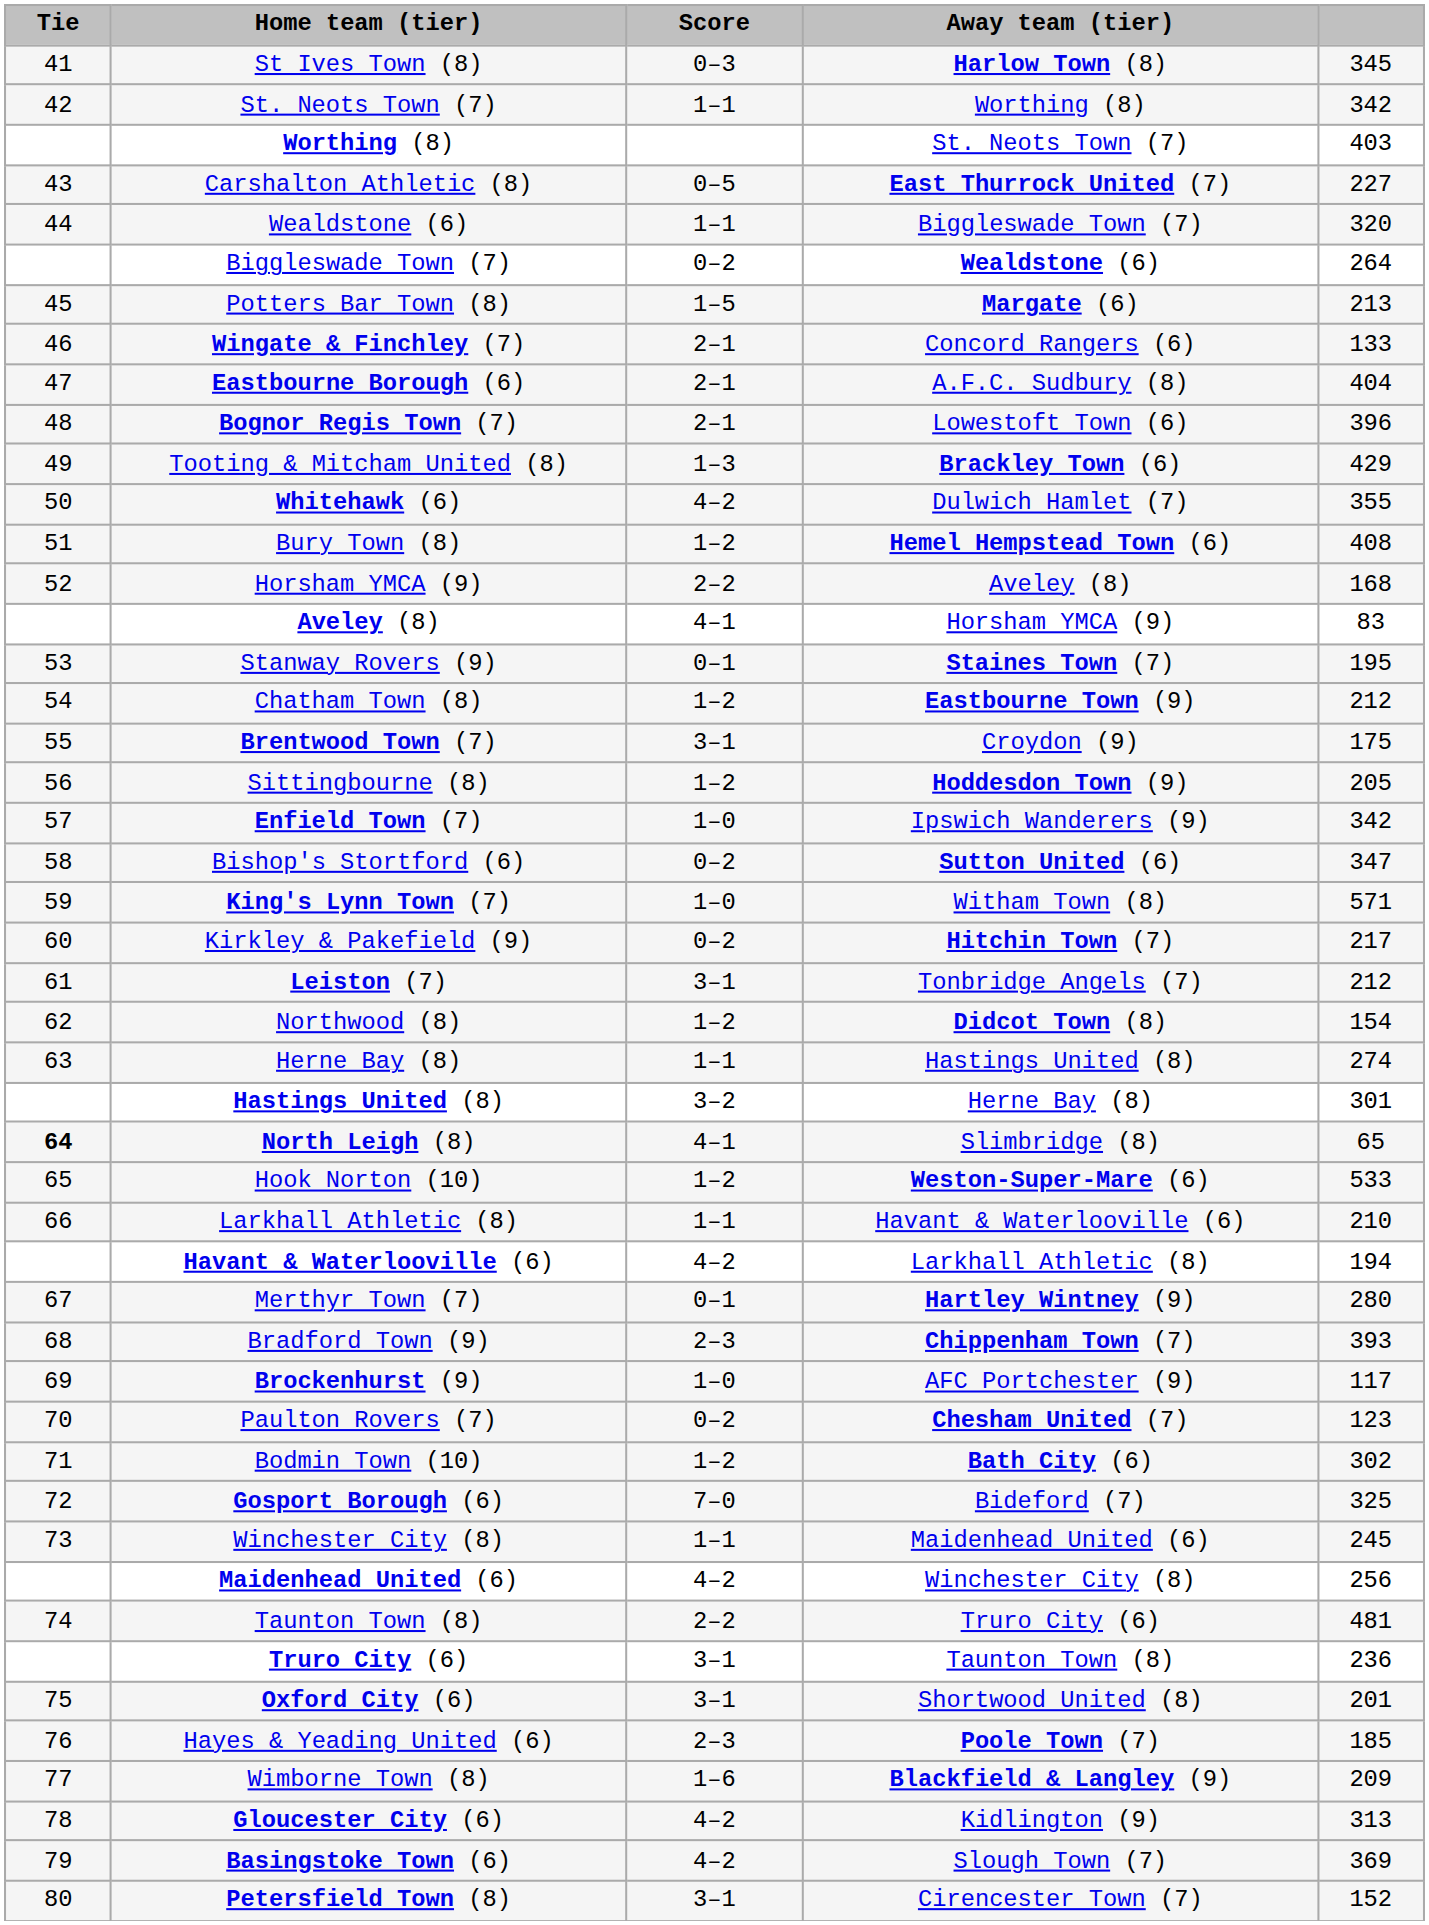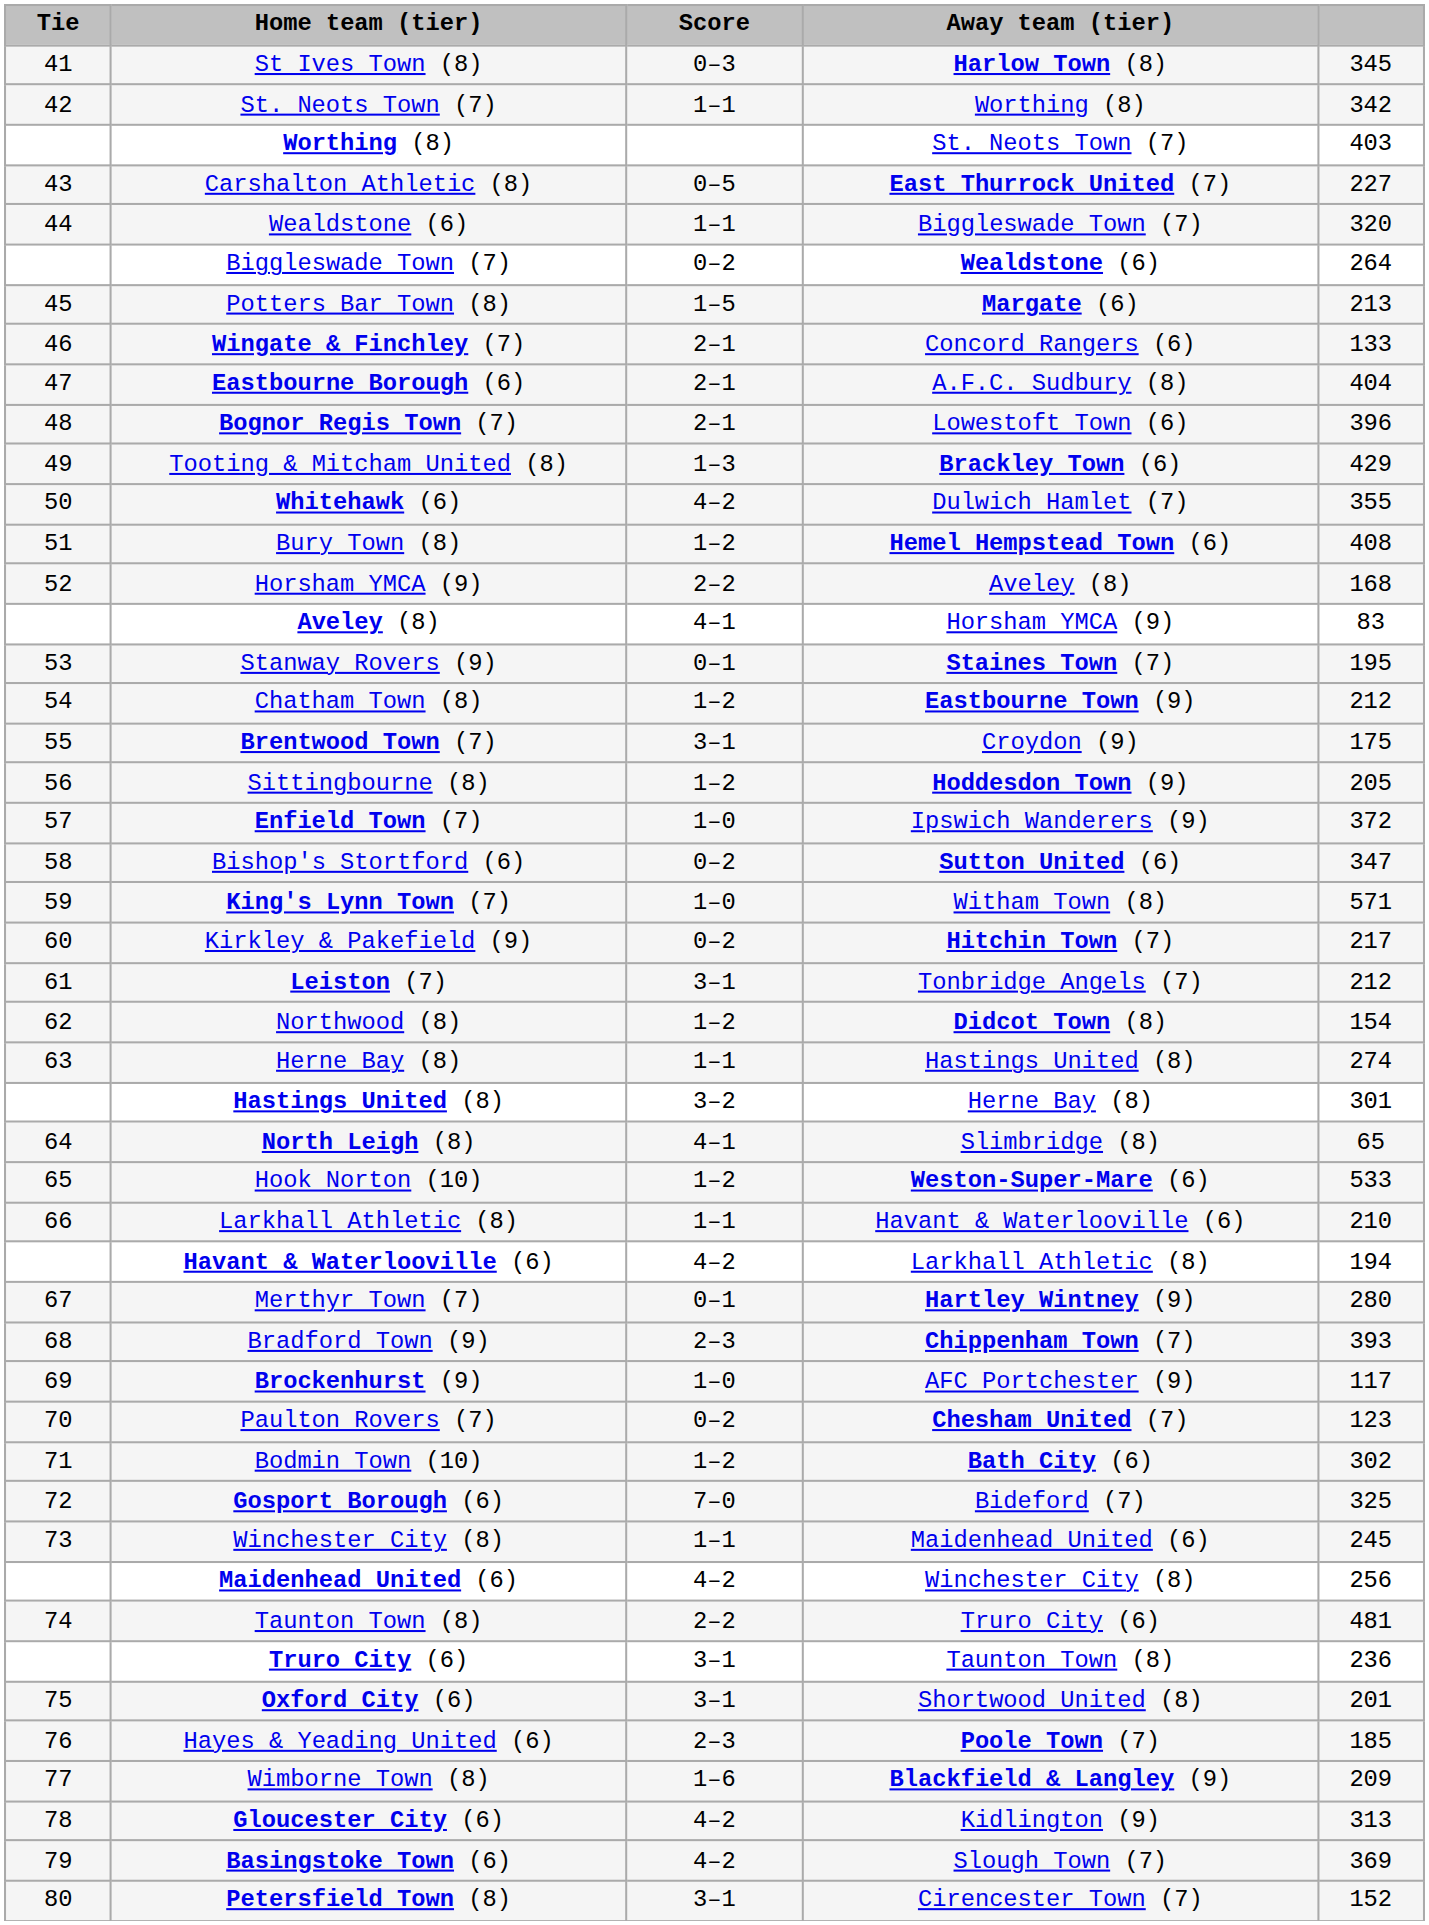 <table class="wikitable" style="width: 700px; background:WhiteSmoke; text-align:center; font-size:90%">
 <tr>
 <td scope="col" style="width:  7.50%; background:silver;"><strong>Tie</strong></td>
 <td scope="col" style="width: 36.25%; background:silver;"><strong>Home team (tier)</strong></td>
 <td scope="col" style="width: 12.50%; background:silver;"><strong>Score</strong></td>
 <td scope="col" style="width: 36.25%; background:silver;"><strong>Away team (tier)</strong></td>
 <td scope="col" style="width:  7.50%; background:silver;"><strong></strong></td>
 </tr>
 <tr>
 <td>41</td>
 <td><a href='#'>St Ives Town</a> (8)</td>
 <td>0–3</td>
 <td><strong><a href='#'>Harlow Town</a></strong> (8)</td>
 <td>345</td>
 </tr>
 <tr>
 <td>42</td>
 <td><a href='#'>St. Neots Town</a> (7)</td>
 <td>1–1</td>
 <td><a href='#'>Worthing</a> (8)</td>
 <td>342</td>
 </tr>
 <tr style="background:white;">
 <td><em></em></td>
 <td><strong><a href='#'>Worthing</a></strong> (8)</td>
 <td></td>
 <td><a href='#'>St. Neots Town</a> (7)</td>
 <td>403</td>
 </tr>
 <tr>
 <td>43</td>
 <td><a href='#'>Carshalton Athletic</a> (8)</td>
 <td>0–5</td>
 <td><strong><a href='#'>East Thurrock United</a></strong> (7)</td>
 <td>227</td>
 </tr>
 <tr>
 <td>44</td>
 <td><a href='#'>Wealdstone</a> (6)</td>
 <td>1–1</td>
 <td><a href='#'>Biggleswade Town</a> (7)</td>
 <td>320</td>
 </tr>
 <tr style="background:white;">
 <td><em></em></td>
 <td><a href='#'>Biggleswade Town</a> (7)</td>
 <td>0–2</td>
 <td><strong><a href='#'>Wealdstone</a></strong> (6)</td>
 <td>264</td>
 </tr>
 <tr>
 <td>45</td>
 <td><a href='#'>Potters Bar Town</a> (8)</td>
 <td>1–5</td>
 <td><strong><a href='#'>Margate</a></strong> (6)</td>
 <td>213</td>
 </tr>
 <tr>
 <td>46</td>
 <td><strong><a href='#'>Wingate & Finchley</a></strong> (7)</td>
 <td>2–1</td>
 <td><a href='#'>Concord Rangers</a> (6)</td>
 <td>133</td>
 </tr>
 <tr>
 <td>47</td>
 <td><strong><a href='#'>Eastbourne Borough</a></strong> (6)</td>
 <td>2–1</td>
 <td><a href='#'>A.F.C. Sudbury</a> (8)</td>
 <td>404</td>
 </tr>
 <tr>
 <td>48</td>
 <td><strong><a href='#'>Bognor Regis Town</a></strong> (7)</td>
 <td>2–1</td>
 <td><a href='#'>Lowestoft Town</a> (6)</td>
 <td>396</td>
 </tr>
 <tr>
 <td>49</td>
 <td><a href='#'>Tooting & Mitcham United</a> (8)</td>
 <td>1–3</td>
 <td><strong><a href='#'>Brackley Town</a></strong> (6)</td>
 <td>429</td>
 </tr>
 <tr>
 <td>50</td>
 <td><strong><a href='#'>Whitehawk</a></strong> (6)</td>
 <td>4–2</td>
 <td><a href='#'>Dulwich Hamlet</a> (7)</td>
 <td>355</td>
 </tr>
 <tr>
 <td>51</td>
 <td><a href='#'>Bury Town</a> (8)</td>
 <td>1–2</td>
 <td><strong><a href='#'>Hemel Hempstead Town</a></strong> (6)</td>
 <td>408</td>
 </tr>
 <tr>
 <td>52</td>
 <td><a href='#'>Horsham YMCA</a> (9)</td>
 <td>2–2</td>
 <td><a href='#'>Aveley</a> (8)</td>
 <td>168</td>
 </tr>
 <tr style="background:white;">
 <td><em></em></td>
 <td><strong><a href='#'>Aveley</a></strong> (8)</td>
 <td>4–1</td>
 <td><a href='#'>Horsham YMCA</a> (9)</td>
 <td>83</td>
 </tr>
 <tr>
 <td>53</td>
 <td><a href='#'>Stanway Rovers</a> (9)</td>
 <td>0–1</td>
 <td><strong><a href='#'>Staines Town</a></strong> (7)</td>
 <td>195</td>
 </tr>
 <tr>
 <td>54</td>
 <td><a href='#'>Chatham Town</a> (8)</td>
 <td>1–2</td>
 <td><strong><a href='#'>Eastbourne Town</a></strong> (9)</td>
 <td>212</td>
 </tr>
 <tr>
 <td>55</td>
 <td><strong><a href='#'>Brentwood Town</a></strong> (7)</td>
 <td>3–1</td>
 <td><a href='#'>Croydon</a> (9)</td>
 <td>175</td>
 </tr>
 <tr>
 <td>56</td>
 <td><a href='#'>Sittingbourne</a> (8)</td>
 <td>1–2</td>
 <td><strong><a href='#'>Hoddesdon Town</a></strong> (9)</td>
 <td>205</td>
 </tr>
 <tr>
 <td>57</td>
 <td><strong><a href='#'>Enfield Town</a></strong> (7)</td>
 <td>1–0</td>
 <td><a href='#'>Ipswich Wanderers</a> (9)</td>
-<td>342</td>
+<td>372</td>
 </tr>
 <tr>
 <td>58</td>
 <td><a href='#'>Bishop's Stortford</a> (6)</td>
 <td>0–2</td>
 <td><strong><a href='#'>Sutton United</a></strong> (6)</td>
 <td>347</td>
 </tr>
 <tr>
 <td>59</td>
 <td><strong><a href='#'>King's Lynn Town</a></strong> (7)</td>
 <td>1–0</td>
 <td><a href='#'>Witham Town</a> (8)</td>
 <td>571</td>
 </tr>
 <tr>
 <td>60</td>
 <td><a href='#'>Kirkley & Pakefield</a> (9)</td>
 <td>0–2</td>
 <td><strong><a href='#'>Hitchin Town</a></strong> (7)</td>
 <td>217</td>
 </tr>
 <tr>
 <td>61</td>
 <td><strong><a href='#'>Leiston</a></strong> (7)</td>
 <td>3–1</td>
 <td><a href='#'>Tonbridge Angels</a> (7)</td>
 <td>212</td>
 </tr>
 <tr>
 <td>62</td>
 <td><a href='#'>Northwood</a> (8)</td>
 <td>1–2</td>
 <td><strong><a href='#'>Didcot Town</a></strong> (8)</td>
 <td>154</td>
 </tr>
 <tr>
 <td>63</td>
 <td><a href='#'>Herne Bay</a> (8)</td>
 <td>1–1</td>
 <td><a href='#'>Hastings United</a> (8)</td>
 <td>274</td>
 </tr>
 <tr style="background:white;">
 <td><em></em></td>
 <td><strong><a href='#'>Hastings United</a></strong> (8)</td>
 <td>3–2</td>
 <td><a href='#'>Herne Bay</a> (8)</td>
 <td>301</td>
 </tr>
 <tr>
-<td><strong>64</strong></td>
+<td>64</td>
 <td><strong><a href='#'>North Leigh</a></strong> (8)</td>
 <td>4–1</td>
 <td><a href='#'>Slimbridge</a> (8)</td>
 <td>65</td>
 </tr>
 <tr>
 <td>65</td>
 <td><a href='#'>Hook Norton</a> (10)</td>
 <td>1–2</td>
 <td><strong><a href='#'>Weston-Super-Mare</a></strong> (6)</td>
 <td>533</td>
 </tr>
 <tr>
 <td>66</td>
 <td><a href='#'>Larkhall Athletic</a> (8)</td>
 <td>1–1</td>
 <td><a href='#'>Havant & Waterlooville</a> (6)</td>
 <td>210</td>
 </tr>
 <tr style="background:white;">
 <td><em></em></td>
 <td><strong><a href='#'>Havant & Waterlooville</a></strong> (6)</td>
 <td>4–2</td>
 <td><a href='#'>Larkhall Athletic</a> (8)</td>
 <td>194</td>
 </tr>
 <tr>
 <td>67</td>
 <td><a href='#'>Merthyr Town</a> (7)</td>
 <td>0–1</td>
 <td><strong><a href='#'>Hartley Wintney</a></strong> (9)</td>
 <td>280</td>
 </tr>
 <tr>
 <td>68</td>
 <td><a href='#'>Bradford Town</a> (9)</td>
 <td>2–3</td>
 <td><strong><a href='#'>Chippenham Town</a></strong> (7)</td>
 <td>393</td>
 </tr>
 <tr>
 <td>69</td>
 <td><strong><a href='#'>Brockenhurst</a></strong> (9)</td>
 <td>1–0</td>
 <td><a href='#'>AFC Portchester</a> (9)</td>
 <td>117</td>
 </tr>
 <tr>
 <td>70</td>
 <td><a href='#'>Paulton Rovers</a> (7)</td>
 <td>0–2</td>
 <td><strong><a href='#'>Chesham United</a></strong> (7)</td>
 <td>123</td>
 </tr>
 <tr>
 <td>71</td>
 <td><a href='#'>Bodmin Town</a> (10)</td>
 <td>1–2</td>
 <td><strong><a href='#'>Bath City</a></strong> (6)</td>
 <td>302</td>
 </tr>
 <tr>
 <td>72</td>
 <td><strong><a href='#'>Gosport Borough</a></strong> (6)</td>
 <td>7–0</td>
 <td><a href='#'>Bideford</a> (7)</td>
 <td>325</td>
 </tr>
 <tr>
 <td>73</td>
 <td><a href='#'>Winchester City</a> (8)</td>
 <td>1–1</td>
 <td><a href='#'>Maidenhead United</a> (6)</td>
 <td>245</td>
 </tr>
 <tr style="background:white;">
 <td><em></em></td>
 <td><strong><a href='#'>Maidenhead United</a></strong> (6)</td>
 <td>4–2</td>
 <td><a href='#'>Winchester City</a> (8)</td>
 <td>256</td>
 </tr>
 <tr>
 <td>74</td>
 <td><a href='#'>Taunton Town</a> (8)</td>
 <td>2–2</td>
 <td><a href='#'>Truro City</a> (6)</td>
 <td>481</td>
 </tr>
 <tr style="background:white;">
 <td><em></em></td>
 <td><strong><a href='#'>Truro City</a></strong> (6)</td>
 <td>3–1</td>
 <td><a href='#'>Taunton Town</a> (8)</td>
 <td>236</td>
 </tr>
 <tr>
 <td>75</td>
 <td><strong><a href='#'>Oxford City</a></strong> (6)</td>
 <td>3–1</td>
 <td><a href='#'>Shortwood United</a> (8)</td>
 <td>201</td>
 </tr>
 <tr>
 <td>76</td>
 <td><a href='#'>Hayes & Yeading United</a> (6)</td>
 <td>2–3</td>
 <td><strong><a href='#'>Poole Town</a></strong> (7)</td>
 <td>185</td>
 </tr>
 <tr>
 <td>77</td>
 <td><a href='#'>Wimborne Town</a> (8)</td>
 <td>1–6</td>
 <td><strong><a href='#'>Blackfield & Langley</a></strong> (9)</td>
 <td>209</td>
 </tr>
 <tr>
 <td>78</td>
 <td><strong><a href='#'>Gloucester City</a></strong> (6)</td>
 <td>4–2</td>
 <td><a href='#'>Kidlington</a> (9)</td>
 <td>313</td>
 </tr>
 <tr>
 <td>79</td>
 <td><strong><a href='#'>Basingstoke Town</a></strong> (6)</td>
 <td>4–2</td>
 <td><a href='#'>Slough Town</a> (7)</td>
 <td>369</td>
 </tr>
 <tr>
 <td>80</td>
 <td><strong><a href='#'>Petersfield Town</a></strong> (8)</td>
 <td>3–1</td>
 <td><a href='#'>Cirencester Town</a> (7)</td>
 <td>152</td>
 </tr>
 <tr>
 </tr>
 </table>
